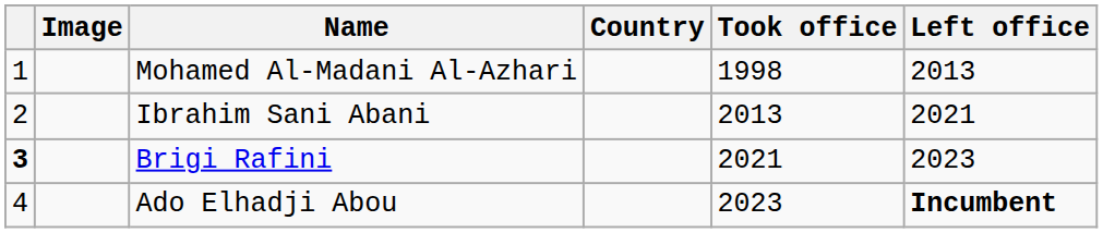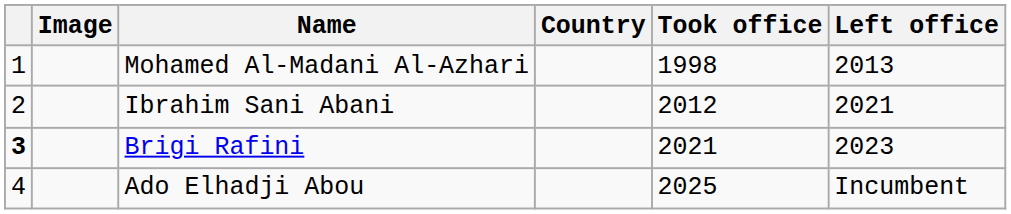 <table class="wikitable">
 <tr>
 <th></th>
 <th>Image</th>
 <th>Name</th>
 <th>Country</th>
 <th>Took office</th>
 <th>Left office</th>
 </tr>
 <tr>
 <td>1</td>
 <td></td>
 <td>Mohamed Al-Madani Al-Azhari</td>
 <td></td>
 <td>1998</td>
 <td>2013</td>
 </tr>
 <tr>
 <td>2</td>
 <td></td>
 <td>Ibrahim Sani Abani</td>
 <td></td>
-<td>2013</td>
+<td>2012</td>
 <td>2021</td>
 </tr>
 <tr>
 <td><strong>3</strong></td>
 <td></td>
 <td><a href='#'>Brigi Rafini</a></td>
 <td></td>
 <td>2021</td>
 <td>2023</td>
 </tr>
 <tr>
 <td>4</td>
 <td></td>
 <td>Ado Elhadji Abou</td>
 <td></td>
-<td>2023</td>
-<td><strong>Incumbent</strong></td>
+<td>2025</td>
+<td>Incumbent</td>
 </tr>
 </table>
